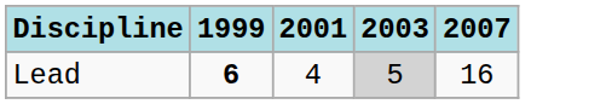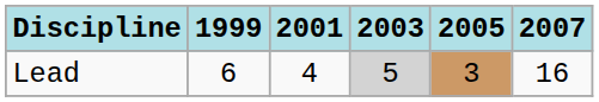 <table class="wikitable" style="text-align: center;">
 <tr>
 <th style="background: #b0e0e6;">Discipline</th>
 <th style="background: #b0e0e6;">1999</th>
 <th style="background: #b0e0e6;">2001</th>
 <th style="background: #b0e0e6;">2003</th>
+<th style="background: #b0e0e6;">2005</th>
 <th style="background: #b0e0e6;">2007</th>
 </tr>
 <tr>
 <td align="left">Lead</td>
-<td><strong>6</strong></td>
+<td>6</td>
 <td>4</td>
 <td style="background: lightgrey;">5</td>
+<td style="background: #cc9966;">3</td>
 <td>16</td>
 </tr>
 </table>
